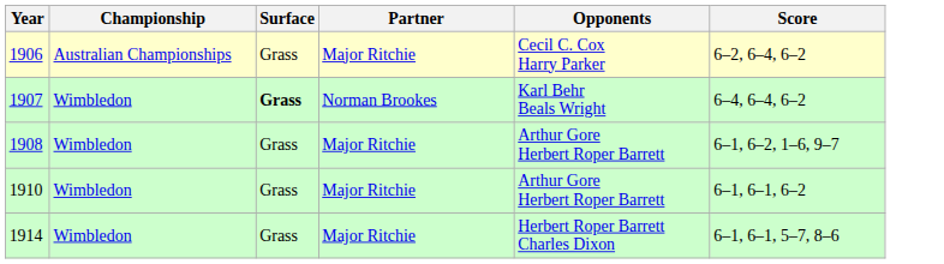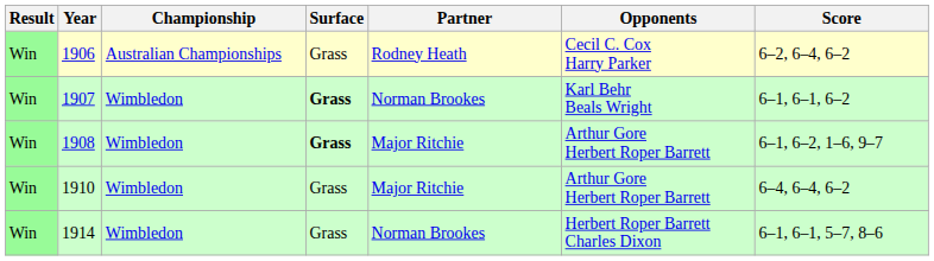 <table class="sortable wikitable">
 <tr>
+<th style="width:40px">Result</th>
 <th style="width:35px">Year</th>
 <th style="width:190px">Championship</th>
 <th style="width:50px">Surface</th>
 <th style="width:180px">Partner</th>
 <th style="width:180px">Opponents</th>
 <th style="width:160px" class="unsortable">Score</th>
 </tr>
 <tr bgcolor="#FFFFCC">
+<td style="background:#98fb98;">Win</td>
 <td><a href='#'>1906</a></td>
 <td><a href='#'>Australian Championships</a></td>
 <td>Grass</td>
-<td> <a href='#'>Major Ritchie</a></td>
+<td> <a href='#'>Rodney Heath</a></td>
 <td> <a href='#'>Cecil C. Cox</a>  <br>  <a href='#'>Harry Parker</a></td>
 <td>6–2, 6–4, 6–2</td>
 </tr>
 <tr style="background:#cfc;">
+<td style="background:#98fb98;">Win</td>
 <td><a href='#'>1907</a></td>
 <td><a href='#'>Wimbledon</a></td>
 <td><strong>Grass</strong></td>
 <td> <a href='#'>Norman Brookes</a></td>
 <td> <a href='#'>Karl Behr</a> <br>  <a href='#'>Beals Wright</a></td>
-<td>6–4, 6–4, 6–2</td>
+<td>6–1, 6–1, 6–2</td>
 </tr>
 <tr style="background:#cfc;">
+<td style="background:#98fb98;">Win</td>
 <td><a href='#'>1908</a></td>
 <td><a href='#'>Wimbledon</a></td>
-<td>Grass</td>
+<td><strong>Grass</strong></td>
 <td> <a href='#'>Major Ritchie</a></td>
 <td> <a href='#'>Arthur Gore</a> <br>  <a href='#'>Herbert Roper Barrett</a></td>
 <td>6–1, 6–2, 1–6, 9–7</td>
 </tr>
 <tr style="background:#cfc;">
+<td style="background:#98fb98;">Win</td>
 <td>1910</td>
 <td><a href='#'>Wimbledon</a></td>
 <td>Grass</td>
 <td> <a href='#'>Major Ritchie</a></td>
 <td> <a href='#'>Arthur Gore</a> <br>  <a href='#'>Herbert Roper Barrett</a></td>
-<td>6–1, 6–1, 6–2</td>
+<td>6–4, 6–4, 6–2</td>
 </tr>
 <tr style="background:#cfc;">
+<td style="background:#98fb98;">Win</td>
 <td>1914</td>
 <td><a href='#'>Wimbledon</a></td>
 <td>Grass</td>
-<td> <a href='#'>Major Ritchie</a></td>
+<td> <a href='#'>Norman Brookes</a></td>
 <td> <a href='#'>Herbert Roper Barrett</a> <br>  <a href='#'>Charles Dixon</a></td>
 <td>6–1, 6–1, 5–7, 8–6</td>
 </tr>
 </table>
